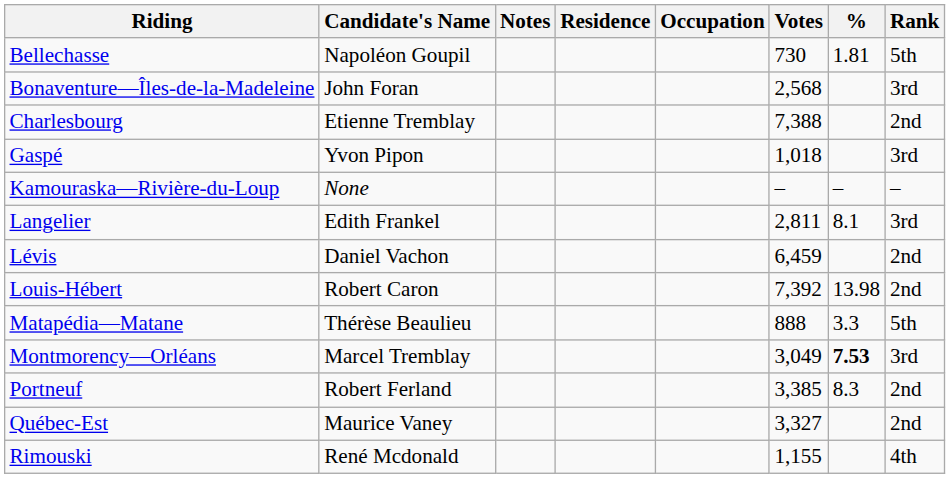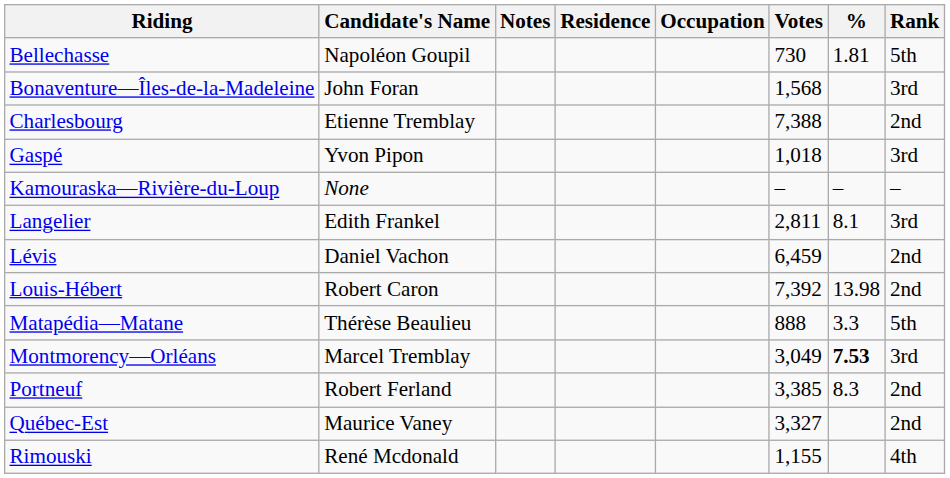 <table class="wikitable sortable">
 <tr>
 <th>Riding<br></th>
 <th>Candidate's Name</th>
 <th>Notes</th>
 <th>Residence</th>
 <th>Occupation</th>
 <th>Votes</th>
 <th>%</th>
 <th>Rank</th>
 </tr>
 <tr>
 <td><a href='#'>Bellechasse</a></td>
 <td>Napoléon Goupil</td>
 <td></td>
 <td></td>
 <td></td>
 <td>730</td>
 <td>1.81</td>
 <td>5th</td>
 </tr>
 <tr>
 <td><a href='#'>Bonaventure—Îles-de-la-Madeleine</a></td>
 <td>John Foran</td>
 <td></td>
 <td></td>
 <td></td>
-<td>2,568</td>
+<td>1,568</td>
 <td></td>
 <td>3rd</td>
 </tr>
 <tr>
 <td><a href='#'>Charlesbourg</a></td>
 <td>Etienne Tremblay</td>
 <td></td>
 <td></td>
 <td></td>
 <td>7,388</td>
 <td></td>
 <td>2nd</td>
 </tr>
 <tr>
 <td><a href='#'>Gaspé</a></td>
 <td>Yvon Pipon</td>
 <td></td>
 <td></td>
 <td></td>
 <td>1,018</td>
 <td></td>
 <td>3rd</td>
 </tr>
 <tr>
 <td><a href='#'>Kamouraska—Rivière-du-Loup</a></td>
 <td><em>None</em></td>
 <td></td>
 <td></td>
 <td></td>
 <td>–</td>
 <td>–</td>
 <td>–</td>
 </tr>
 <tr>
 <td><a href='#'>Langelier</a></td>
 <td>Edith Frankel</td>
 <td></td>
 <td></td>
 <td></td>
 <td>2,811</td>
 <td>8.1</td>
 <td>3rd</td>
 </tr>
 <tr>
 <td><a href='#'>Lévis</a></td>
 <td>Daniel Vachon</td>
 <td></td>
 <td></td>
 <td></td>
 <td>6,459</td>
 <td></td>
 <td>2nd</td>
 </tr>
 <tr>
 <td><a href='#'>Louis-Hébert</a></td>
 <td>Robert Caron</td>
 <td></td>
 <td></td>
 <td></td>
 <td>7,392</td>
 <td>13.98</td>
 <td>2nd</td>
 </tr>
 <tr>
 <td><a href='#'>Matapédia—Matane</a></td>
 <td>Thérèse Beaulieu</td>
 <td></td>
 <td></td>
 <td></td>
 <td>888</td>
 <td>3.3</td>
 <td>5th</td>
 </tr>
 <tr>
 <td><a href='#'>Montmorency—Orléans</a></td>
 <td>Marcel Tremblay</td>
 <td></td>
 <td></td>
 <td></td>
 <td>3,049</td>
 <td><strong>7.53</strong></td>
 <td>3rd</td>
 </tr>
 <tr>
 <td><a href='#'>Portneuf</a></td>
 <td>Robert Ferland</td>
 <td></td>
 <td></td>
 <td></td>
 <td>3,385</td>
 <td>8.3</td>
 <td>2nd</td>
 </tr>
 <tr>
 <td><a href='#'>Québec-Est</a></td>
 <td>Maurice Vaney</td>
 <td></td>
 <td></td>
 <td></td>
 <td>3,327</td>
 <td></td>
 <td>2nd</td>
 </tr>
 <tr>
 <td><a href='#'>Rimouski</a></td>
 <td>René Mcdonald</td>
 <td></td>
 <td></td>
 <td></td>
 <td>1,155</td>
 <td></td>
 <td>4th</td>
 </tr>
 </table>
